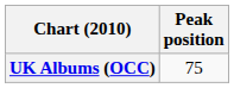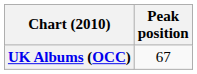 <table class="wikitable plainrowheaders" style="text-align:center">
 <tr>
 <th scope="col">Chart (2010)</th>
 <th scope="col">Peak<br>position</th>
 </tr>
 <tr>
 <th scope="row"><a href='#'>UK Albums</a> (<a href='#'>OCC</a>)</th>
-<td>75</td>
+<td>67</td>
 </tr>
 </table>
